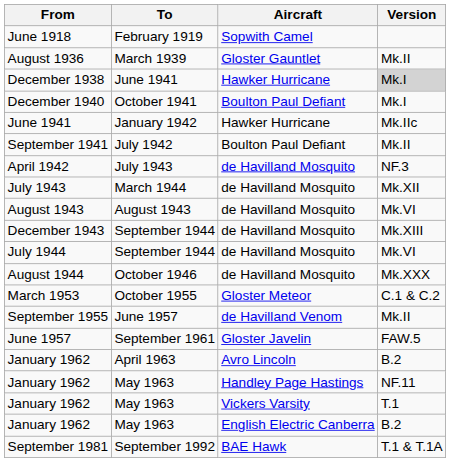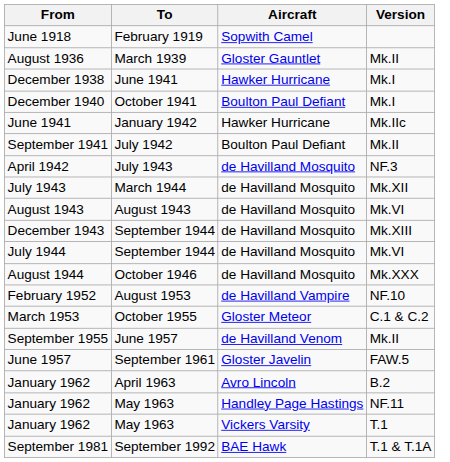 <table class="wikitable">
 <tr>
 <th>From</th>
 <th>To</th>
 <th>Aircraft</th>
 <th>Version</th>
 </tr>
 <tr>
 <td>June 1918</td>
 <td>February 1919</td>
 <td><a href='#'>Sopwith Camel</a></td>
 <td></td>
 </tr>
 <tr>
 <td>August 1936</td>
 <td>March 1939</td>
 <td><a href='#'>Gloster Gauntlet</a></td>
 <td>Mk.II</td>
 </tr>
 <tr>
 <td>December 1938</td>
 <td>June 1941</td>
 <td><a href='#'>Hawker Hurricane</a></td>
-<td style="background: lightgrey;">Mk.I</td>
+<td>Mk.I</td>
 </tr>
 <tr>
 <td>December 1940</td>
 <td>October 1941</td>
 <td><a href='#'>Boulton Paul Defiant</a></td>
 <td>Mk.I</td>
 </tr>
 <tr>
 <td>June 1941</td>
 <td>January 1942</td>
 <td>Hawker Hurricane</td>
 <td>Mk.IIc</td>
 </tr>
 <tr>
 <td>September 1941</td>
 <td>July 1942</td>
 <td>Boulton Paul Defiant</td>
 <td>Mk.II</td>
 </tr>
 <tr>
 <td>April 1942</td>
 <td>July 1943</td>
 <td><a href='#'>de Havilland Mosquito</a></td>
 <td>NF.3</td>
 </tr>
 <tr>
 <td>July 1943</td>
 <td>March 1944</td>
 <td>de Havilland Mosquito</td>
 <td>Mk.XII</td>
 </tr>
 <tr>
 <td>August 1943</td>
 <td>August 1943</td>
 <td>de Havilland Mosquito</td>
 <td>Mk.VI</td>
 </tr>
 <tr>
 <td>December 1943</td>
 <td>September 1944</td>
 <td>de Havilland Mosquito</td>
 <td>Mk.XIII</td>
 </tr>
 <tr>
 <td>July 1944</td>
 <td>September 1944</td>
 <td>de Havilland Mosquito</td>
 <td>Mk.VI</td>
 </tr>
 <tr>
 <td>August 1944</td>
 <td>October 1946</td>
 <td>de Havilland Mosquito</td>
 <td>Mk.XXX</td>
 </tr>
 <tr>
+<td>February 1952</td>
+<td>August 1953</td>
+<td><a href='#'>de Havilland Vampire</a></td>
+<td>NF.10</td>
+</tr>
+<tr>
 <td>March 1953</td>
 <td>October 1955</td>
 <td><a href='#'>Gloster Meteor</a></td>
 <td>C.1 & C.2</td>
 </tr>
 <tr>
 <td>September 1955</td>
 <td>June 1957</td>
 <td><a href='#'>de Havilland Venom</a></td>
 <td>Mk.II</td>
 </tr>
 <tr>
 <td>June 1957</td>
 <td>September 1961</td>
 <td><a href='#'>Gloster Javelin</a></td>
 <td>FAW.5</td>
 </tr>
 <tr>
 <td>January 1962</td>
 <td>April 1963</td>
 <td><a href='#'>Avro Lincoln</a></td>
 <td>B.2</td>
 </tr>
 <tr>
 <td>January 1962</td>
 <td>May 1963</td>
 <td><a href='#'>Handley Page Hastings</a></td>
 <td>NF.11</td>
 </tr>
 <tr>
 <td>January 1962</td>
 <td>May 1963</td>
 <td><a href='#'>Vickers Varsity</a></td>
 <td>T.1</td>
 </tr>
 <tr>
-<td>January 1962</td>
-<td>May 1963</td>
-<td><a href='#'>English Electric Canberra</a></td>
-<td>B.2</td>
-</tr>
-<tr>
 <td>September 1981</td>
 <td>September 1992</td>
 <td><a href='#'>BAE Hawk</a></td>
 <td>T.1 & T.1A</td>
 </tr>
 </table>
